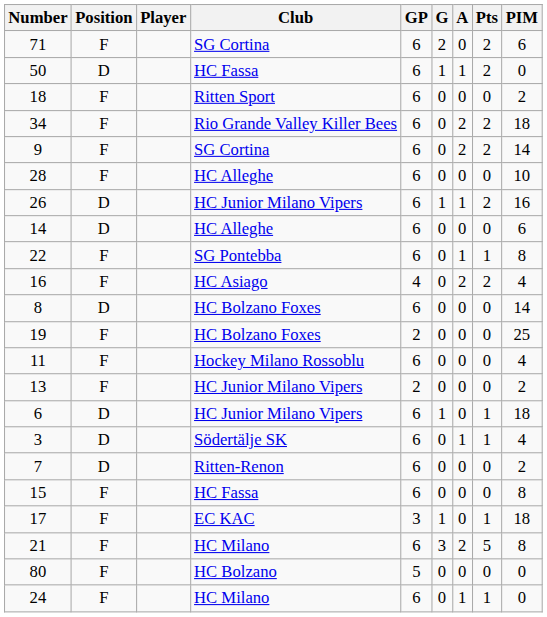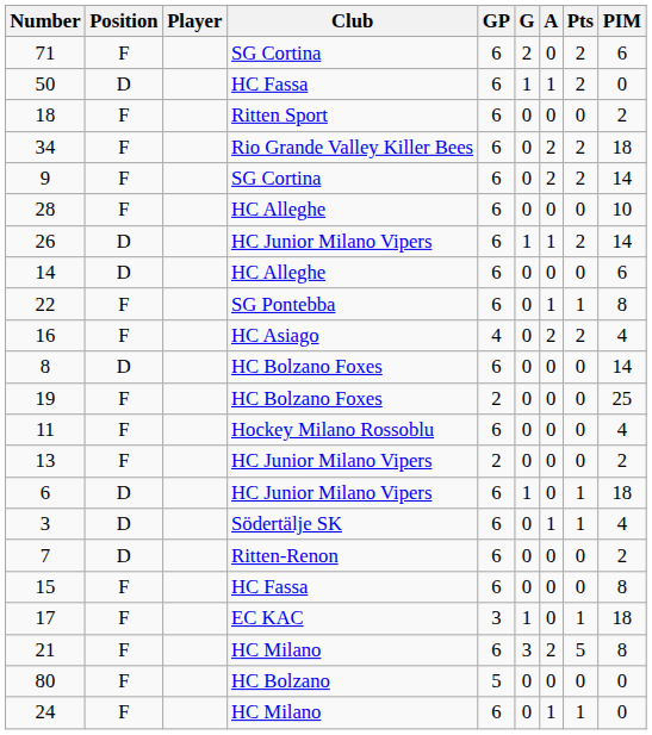 <table class="wikitable sortable" style="text-align:center; padding:4px; border-spacing=0;">
 <tr>
 <th>Number</th>
 <th>Position</th>
 <th>Player</th>
 <th>Club</th>
 <th>GP</th>
 <th>G</th>
 <th>A</th>
 <th>Pts</th>
 <th>PIM</th>
 </tr>
 <tr>
 <td>71</td>
 <td>F</td>
 <td align=left></td>
 <td align=left><a href='#'>SG Cortina</a></td>
 <td>6</td>
 <td>2</td>
 <td>0</td>
 <td>2</td>
 <td>6</td>
 </tr>
 <tr>
 <td>50</td>
 <td>D</td>
 <td align=left></td>
 <td align=left><a href='#'>HC Fassa</a></td>
 <td>6</td>
 <td>1</td>
 <td>1</td>
 <td>2</td>
 <td>0</td>
 </tr>
 <tr>
 <td>18</td>
 <td>F</td>
 <td align=left></td>
 <td align=left><a href='#'>Ritten Sport</a></td>
 <td>6</td>
 <td>0</td>
 <td>0</td>
 <td>0</td>
 <td>2</td>
 </tr>
 <tr>
 <td>34</td>
 <td>F</td>
 <td align=left></td>
 <td align=left><a href='#'>Rio Grande Valley Killer Bees</a></td>
 <td>6</td>
 <td>0</td>
 <td>2</td>
 <td>2</td>
 <td>18</td>
 </tr>
 <tr>
 <td>9</td>
 <td>F</td>
 <td align=left></td>
 <td align=left><a href='#'>SG Cortina</a></td>
 <td>6</td>
 <td>0</td>
 <td>2</td>
 <td>2</td>
 <td>14</td>
 </tr>
 <tr>
 <td>28</td>
 <td>F</td>
 <td align=left></td>
 <td align=left><a href='#'>HC Alleghe</a></td>
 <td>6</td>
 <td>0</td>
 <td>0</td>
 <td>0</td>
 <td>10</td>
 </tr>
 <tr>
 <td>26</td>
 <td>D</td>
 <td align=left></td>
 <td align=left><a href='#'>HC Junior Milano Vipers</a></td>
 <td>6</td>
 <td>1</td>
 <td>1</td>
 <td>2</td>
-<td>16</td>
+<td>14</td>
 </tr>
 <tr>
 <td>14</td>
 <td>D</td>
 <td align=left></td>
 <td align=left><a href='#'>HC Alleghe</a></td>
 <td>6</td>
 <td>0</td>
 <td>0</td>
 <td>0</td>
 <td>6</td>
 </tr>
 <tr>
 <td>22</td>
 <td>F</td>
 <td align=left></td>
 <td align=left><a href='#'>SG Pontebba</a></td>
 <td>6</td>
 <td>0</td>
 <td>1</td>
 <td>1</td>
 <td>8</td>
 </tr>
 <tr>
 <td>16</td>
 <td>F</td>
 <td align=left></td>
 <td align=left><a href='#'>HC Asiago</a></td>
 <td>4</td>
 <td>0</td>
 <td>2</td>
 <td>2</td>
 <td>4</td>
 </tr>
 <tr>
 <td>8</td>
 <td>D</td>
 <td align=left></td>
 <td align=left><a href='#'>HC Bolzano Foxes</a></td>
 <td>6</td>
 <td>0</td>
 <td>0</td>
 <td>0</td>
 <td>14</td>
 </tr>
 <tr>
 <td>19</td>
 <td>F</td>
 <td align=left></td>
 <td align=left><a href='#'>HC Bolzano Foxes</a></td>
 <td>2</td>
 <td>0</td>
 <td>0</td>
 <td>0</td>
 <td>25</td>
 </tr>
 <tr>
 <td>11</td>
 <td>F</td>
 <td align=left></td>
 <td align=left><a href='#'>Hockey Milano Rossoblu</a></td>
 <td>6</td>
 <td>0</td>
 <td>0</td>
 <td>0</td>
 <td>4</td>
 </tr>
 <tr>
 <td>13</td>
 <td>F</td>
 <td align=left></td>
 <td align=left><a href='#'>HC Junior Milano Vipers</a></td>
 <td>2</td>
 <td>0</td>
 <td>0</td>
 <td>0</td>
 <td>2</td>
 </tr>
 <tr>
 <td>6</td>
 <td>D</td>
 <td align=left></td>
 <td align=left><a href='#'>HC Junior Milano Vipers</a></td>
 <td>6</td>
 <td>1</td>
 <td>0</td>
 <td>1</td>
 <td>18</td>
 </tr>
 <tr>
 <td>3</td>
 <td>D</td>
 <td align=left></td>
 <td align=left><a href='#'>Södertälje SK</a></td>
 <td>6</td>
 <td>0</td>
 <td>1</td>
 <td>1</td>
 <td>4</td>
 </tr>
 <tr>
 <td>7</td>
 <td>D</td>
 <td align=left></td>
 <td align=left><a href='#'>Ritten-Renon</a></td>
 <td>6</td>
 <td>0</td>
 <td>0</td>
 <td>0</td>
 <td>2</td>
 </tr>
 <tr>
 <td>15</td>
 <td>F</td>
 <td align=left></td>
 <td align=left><a href='#'>HC Fassa</a></td>
 <td>6</td>
 <td>0</td>
 <td>0</td>
 <td>0</td>
 <td>8</td>
 </tr>
 <tr>
 <td>17</td>
 <td>F</td>
 <td align=left></td>
 <td align=left><a href='#'>EC KAC</a></td>
 <td>3</td>
 <td>1</td>
 <td>0</td>
 <td>1</td>
 <td>18</td>
 </tr>
 <tr>
 <td>21</td>
 <td>F</td>
 <td align=left></td>
 <td align=left><a href='#'>HC Milano</a></td>
 <td>6</td>
 <td>3</td>
 <td>2</td>
 <td>5</td>
 <td>8</td>
 </tr>
 <tr>
 <td>80</td>
 <td>F</td>
 <td align=left></td>
 <td align=left><a href='#'>HC Bolzano</a></td>
 <td>5</td>
 <td>0</td>
 <td>0</td>
 <td>0</td>
 <td>0</td>
 </tr>
 <tr>
 <td>24</td>
 <td>F</td>
 <td align=left></td>
 <td align=left><a href='#'>HC Milano</a></td>
 <td>6</td>
 <td>0</td>
 <td>1</td>
 <td>1</td>
 <td>0</td>
 </tr>
 </table>
